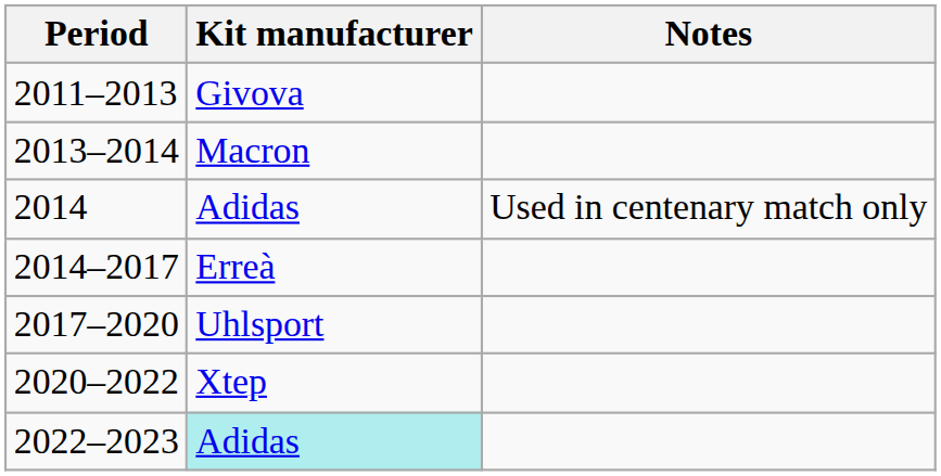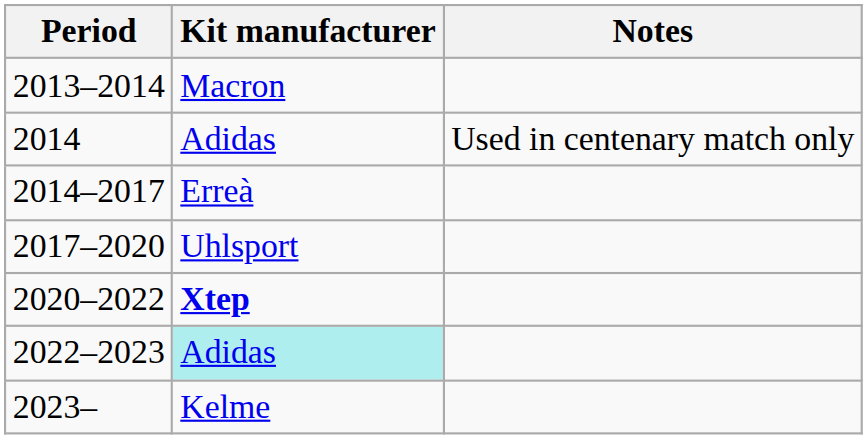 <table class="wikitable" style="text-align: left">
 <tr>
 <th>Period</th>
 <th>Kit manufacturer</th>
 <th>Notes</th>
-</tr>
-<tr>
-<td>2011–2013</td>
-<td> <a href='#'>Givova</a></td>
-<td></td>
 </tr>
 <tr>
 <td>2013–2014</td>
 <td> <a href='#'>Macron</a></td>
 <td></td>
 </tr>
 <tr>
 <td>2014</td>
 <td> <a href='#'>Adidas</a></td>
 <td>Used in centenary match only</td>
 </tr>
 <tr>
 <td>2014–2017</td>
 <td> <a href='#'>Erreà</a></td>
 <td></td>
 </tr>
 <tr>
 <td>2017–2020</td>
 <td> <a href='#'>Uhlsport</a></td>
 <td></td>
 </tr>
 <tr>
 <td>2020–2022</td>
-<td> <a href='#'>Xtep</a></td>
+<td><strong> <a href='#'>Xtep</a></strong></td>
 <td></td>
 </tr>
 <tr>
 <td>2022–2023</td>
 <td style="background: paleturquoise;"> <a href='#'>Adidas</a></td>
 <td></td>
 </tr>
+<tr>
+<td>2023–</td>
+<td> <a href='#'>Kelme</a></td>
+<td></td>
+</tr>
 </table>
